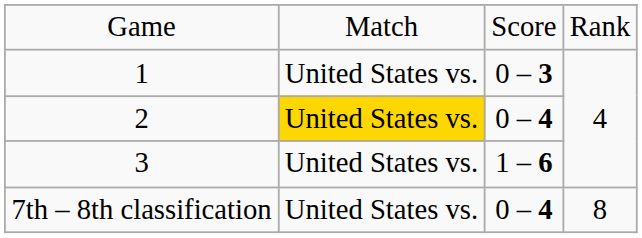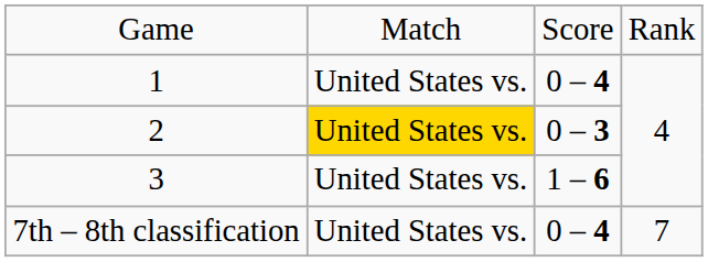 <table class="wikitable">
 <tr>
 <td style="text-align:center;">Game</td>
 <td style="text-align:center;">Match</td>
 <td style="text-align:center;">Score</td>
 <td style="text-align:center;">Rank</td>
 </tr>
 <tr>
 <td style="text-align:center;">1</td>
 <td>United States vs. <strong></strong></td>
-<td style="text-align:center;">0 – <strong>3</strong></td>
+<td style="text-align:center;">0 – <strong>4</strong></td>
 <td rowspan="3" style="text-align:center;">4</td>
 </tr>
 <tr>
 <td style="text-align:center;">2</td>
 <td style="background: gold;">United States vs. <strong></strong></td>
-<td style="text-align:center;">0 – <strong>4</strong></td>
+<td style="text-align:center;">0 – <strong>3</strong></td>
 </tr>
 <tr>
 <td style="text-align:center;">3</td>
 <td>United States vs. <strong></strong></td>
 <td style="text-align:center;">1 – <strong>6</strong></td>
 </tr>
 <tr>
 <td style="text-align:center;">7th – 8th classification</td>
 <td>United States vs. <strong></strong></td>
 <td style="text-align:center;">0 – <strong>4</strong></td>
-<td style="text-align:center;">8</td>
+<td style="text-align:center;">7</td>
 </tr>
 </table>
